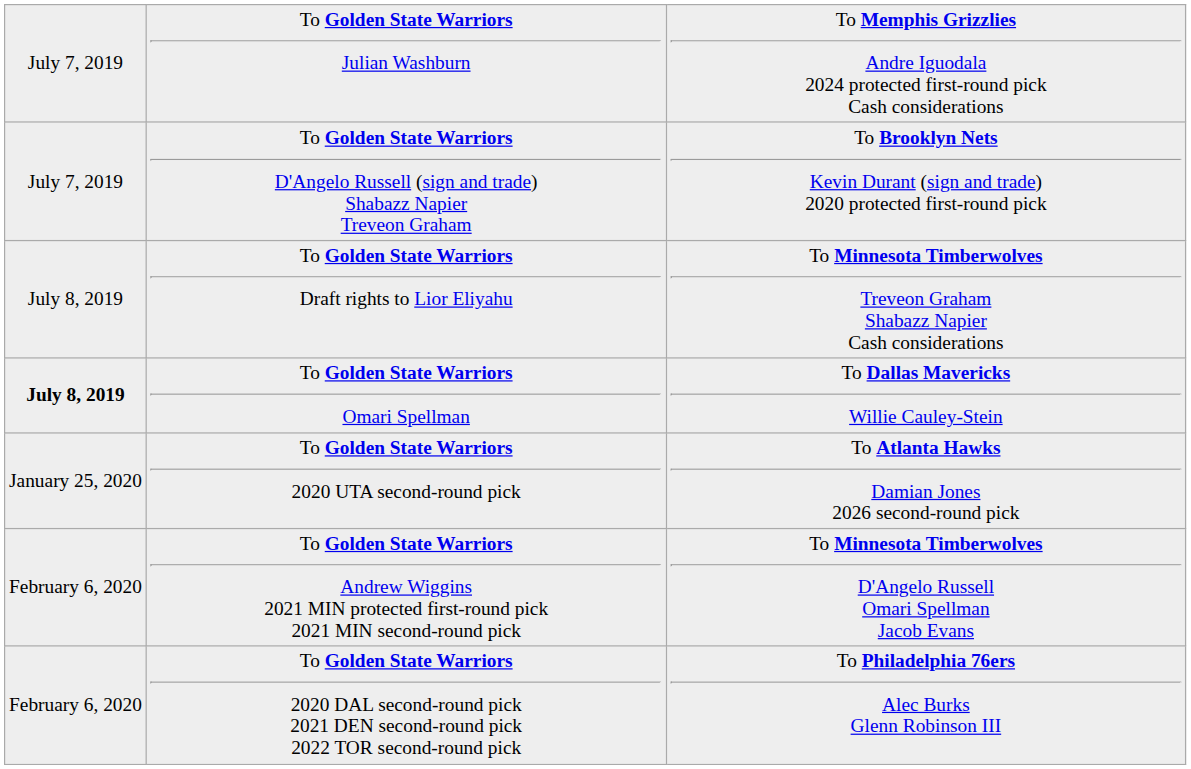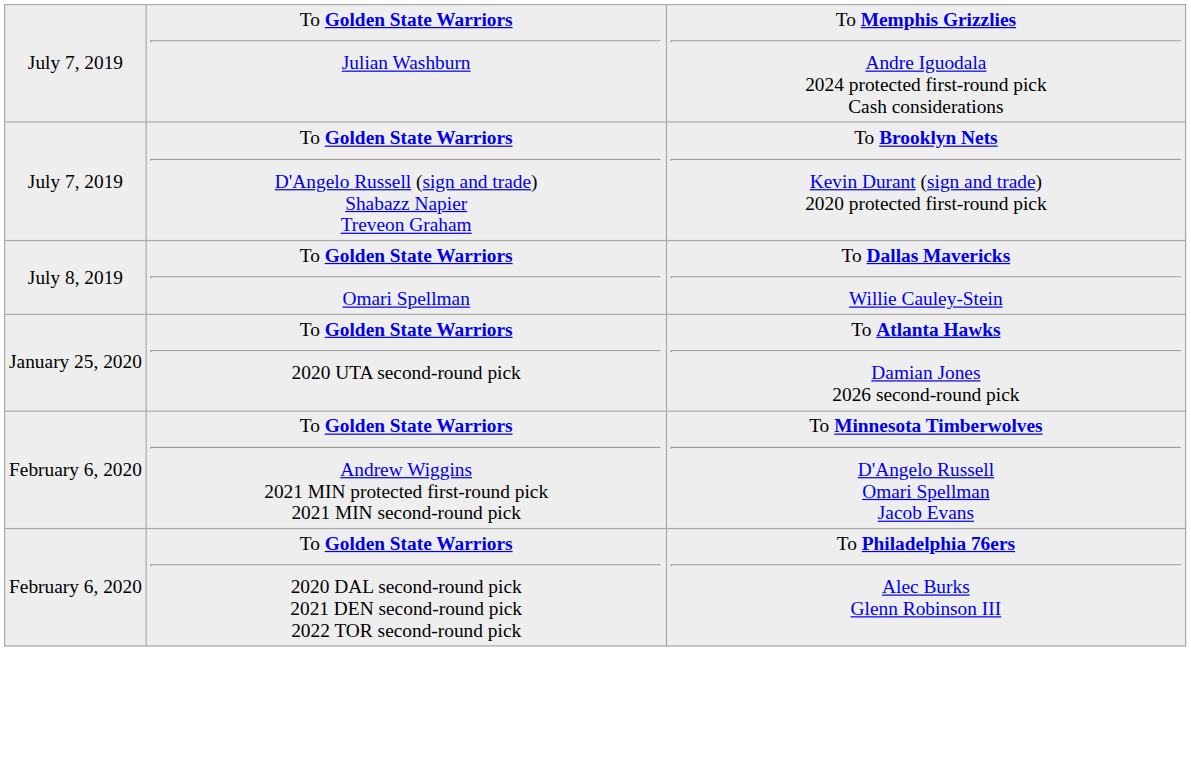 <table class="wikitable sortable sortable" style="text-align: center">
 <tr style="background:#eee;">
 <td style="width:12%">July 7, 2019</td>
 <td style="width:44%; vertical-align:top;">To <strong><a href='#'>Golden State Warriors</a></strong><hr><a href='#'>Julian Washburn</a></td>
 <td style="width:44%; vertical-align:top;">To <strong><a href='#'>Memphis Grizzlies</a></strong><hr><a href='#'>Andre Iguodala</a><br>2024 protected first-round pick<br>Cash considerations</td>
 </tr>
 <tr style="background:#eee;">
 <td style="width:12%">July 7, 2019</td>
 <td style="width:44%; vertical-align:top;">To <strong><a href='#'>Golden State Warriors</a></strong><hr><a href='#'>D'Angelo Russell</a> (<a href='#'>sign and trade</a>)<br><a href='#'>Shabazz Napier</a><br><a href='#'>Treveon Graham</a></td>
 <td style="width:44%; vertical-align:top;">To <strong><a href='#'>Brooklyn Nets</a></strong><hr><a href='#'>Kevin Durant</a> (<a href='#'>sign and trade</a>)<br>2020 protected first-round pick</td>
 </tr>
 <tr style="background:#eee;">
 <td style="width:12%">July 8, 2019</td>
-<td style="width:44%; vertical-align:top;">To <strong><a href='#'>Golden State Warriors</a></strong><hr>Draft rights to <a href='#'>Lior Eliyahu</a></td>
-<td style="width:44%; vertical-align:top;">To <strong><a href='#'>Minnesota Timberwolves</a></strong><hr><a href='#'>Treveon Graham</a><br><a href='#'>Shabazz Napier</a><br>Cash considerations</td>
-</tr>
-<tr style="background:#eee;">
-<td style="width:12%"><strong>July 8, 2019</strong></td>
 <td style="width:44%; vertical-align:top;">To <strong><a href='#'>Golden State Warriors</a></strong><hr><a href='#'>Omari Spellman</a></td>
 <td style="width:44%; vertical-align:top;">To <strong><a href='#'>Dallas Mavericks</a></strong><hr><a href='#'>Willie Cauley-Stein</a></td>
 </tr>
 <tr style="background:#eee;">
 <td style="width:12%">January 25, 2020</td>
 <td style="width:44%; vertical-align:top;">To <strong><a href='#'>Golden State Warriors</a></strong><hr>2020 UTA second-round pick</td>
 <td style="width:44%; vertical-align:top;">To <strong><a href='#'>Atlanta Hawks</a></strong><hr><a href='#'>Damian Jones</a><br>2026 second-round pick</td>
 </tr>
 <tr style="background:#eee;">
 <td style="width:12%">February 6, 2020</td>
 <td style="width:44%; vertical-align:top;">To <strong><a href='#'>Golden State Warriors</a></strong><hr><a href='#'>Andrew Wiggins</a><br>2021 MIN protected first-round pick<br>2021 MIN second-round pick</td>
 <td style="width:44%; vertical-align:top;">To <strong><a href='#'>Minnesota Timberwolves</a></strong><hr><a href='#'>D'Angelo Russell</a><br><a href='#'>Omari Spellman</a><br><a href='#'>Jacob Evans</a></td>
 </tr>
 <tr style="background:#eee;">
 <td style="width:12%">February 6, 2020</td>
 <td style="width:44%; vertical-align:top;">To <strong><a href='#'>Golden State Warriors</a></strong><hr>2020 DAL second-round pick<br>2021 DEN second-round pick<br>2022 TOR second-round pick</td>
 <td style="width:44%; vertical-align:top;">To <strong><a href='#'>Philadelphia 76ers</a></strong><hr><a href='#'>Alec Burks</a><br><a href='#'>Glenn Robinson III</a></td>
 </tr>
 </table>
